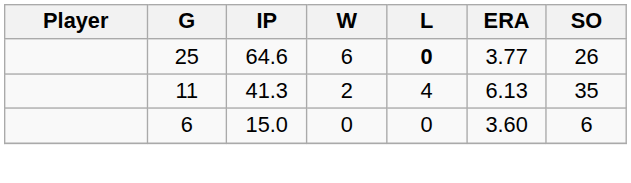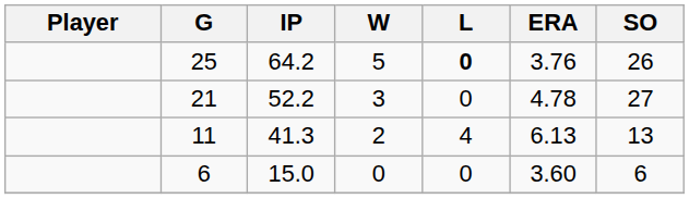 <table class="wikitable sortable">
 <tr>
 <th bgcolor="#DDDDFF" width="16%">Player</th>
 <th bgcolor="#DDDDFF" width="9%">G</th>
 <th bgcolor="#DDDDFF" width="9%">IP</th>
 <th bgcolor="#DDDDFF" width="9%">W</th>
 <th bgcolor="#DDDDFF" width="9%">L</th>
 <th bgcolor="#DDDDFF" width="9%">ERA</th>
 <th bgcolor="#DDDDFF" width="9%">SO</th>
 </tr>
 <tr align="center">
 <td></td>
 <td>25</td>
-<td>64.6</td>
-<td>6</td>
+<td>64.2</td>
+<td>5</td>
 <td><strong>0</strong></td>
-<td>3.77</td>
+<td>3.76</td>
 <td>26</td>
+</tr>
+<tr align="center">
+<td></td>
+<td>21</td>
+<td>52.2</td>
+<td>3</td>
+<td>0</td>
+<td>4.78</td>
+<td>27</td>
 </tr>
 <tr align=center>
 <td></td>
 <td>11</td>
 <td>41.3</td>
 <td>2</td>
 <td>4</td>
 <td>6.13</td>
-<td>35</td>
+<td>13</td>
 </tr>
 <tr align="center">
 <td></td>
 <td>6</td>
 <td>15.0</td>
 <td>0</td>
 <td>0</td>
 <td>3.60</td>
 <td>6</td>
 </tr>
 <tr align="center">
 </tr>
 </table>
